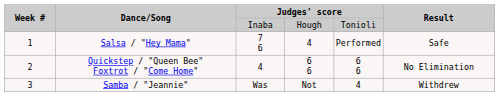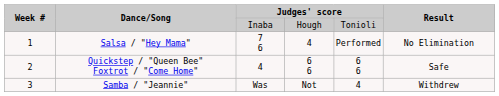 <table class="wikitable" style="float:left;">
 <tr style="text-align:Center; background:#ccc;">
 <td rowspan="2"><strong>Week #</strong></td>
 <td rowspan="2"><strong>Dance/Song</strong></td>
 <td colspan="3"><strong>Judges' score</strong></td>
 <td rowspan="2"><strong>Result</strong></td>
 </tr>
 <tr style="text-align:center; background:#ccc;">
 <td style="width:10%; ">Inaba</td>
 <td style="width:10%; ">Hough</td>
 <td style="width:10%; ">Tonioli</td>
 </tr>
 <tr>
 <td style="text-align:center; background:#faf6f6;">1</td>
 <td style="text-align:center; background:#faf6f6;"><a href='#'>Salsa</a> / "<a href='#'>Hey Mama</a>"</td>
 <td style="text-align:center; background:#faf6f6;">7<br>6</td>
 <td style="text-align:center; background:#faf6f6;">4</td>
 <td style="text-align:center; background:#faf6f6;">Performed</td>
-<td style="text-align:center; background:#faf6f6;">Safe</td>
+<td style="text-align:center; background:#faf6f6;">No Elimination</td>
 </tr>
 <tr>
 <td style="text-align:center; background:#faf6f6;">2</td>
 <td style="text-align:center; background:#faf6f6;"><a href='#'>Quickstep</a> / "Queen Bee"<br><a href='#'>Foxtrot</a> / "<a href='#'>Come Home</a>"</td>
 <td style="text-align:center; background:#faf6f6;">4</td>
 <td style="text-align:center; background:#faf6f6;">6<br>6</td>
 <td style="text-align:center; background:#faf6f6;">6<br>6</td>
-<td style="text-align:center; background:#faf6f6;">No Elimination</td>
+<td style="text-align:center; background:#faf6f6;">Safe</td>
 </tr>
 <tr>
 <td style="text-align:center; background:#faf6f6;">3</td>
 <td style="text-align:center; background:#faf6f6;"><a href='#'>Samba</a> / "Jeannie"</td>
 <td style="text-align:center; background:#faf6f6;">Was</td>
 <td style="text-align:center; background:#faf6f6;">Not</td>
 <td style="text-align:center; background:#faf6f6;">4</td>
 <td style="text-align:center; background:#faf6f6;">Withdrew</td>
 </tr>
 </table>
